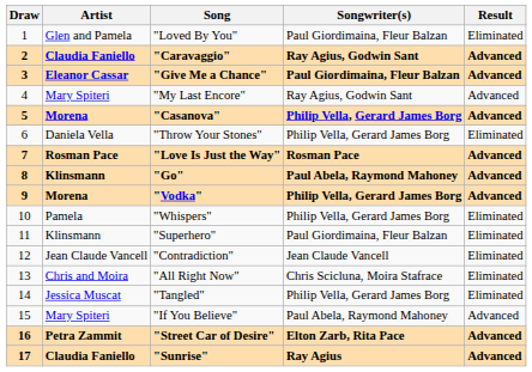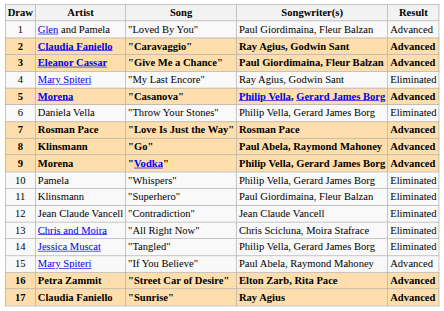 <table class="sortable wikitable" style="margin: 1em auto 1em auto; text-align:center">
 <tr>
 <th>Draw</th>
 <th>Artist</th>
 <th>Song</th>
 <th>Songwriter(s)</th>
 <th>Result</th>
 </tr>
 <tr>
 <td>1</td>
 <td align="left"><a href='#'>Glen</a> and Pamela</td>
 <td align="left">"Loved By You"</td>
 <td align="left">Paul Giordimaina, Fleur Balzan</td>
-<td align="left">Eliminated</td>
+<td align="left">Advanced</td>
 </tr>
 <tr style="font-weight:bold; background:#FFDEAD;">
 <td>2</td>
 <td align="left"><a href='#'>Claudia Faniello</a></td>
 <td align="left">"Caravaggio"</td>
 <td align="left">Ray Agius, Godwin Sant</td>
 <td align="left">Advanced</td>
 </tr>
 <tr style="font-weight:bold; background:#FFDEAD;">
 <td>3</td>
 <td align="left"><a href='#'>Eleanor Cassar</a></td>
 <td align="left">"Give Me a Chance"</td>
 <td align="left">Paul Giordimaina, Fleur Balzan</td>
 <td align="left">Advanced</td>
 </tr>
 <tr>
 <td>4</td>
 <td align="left"><a href='#'>Mary Spiteri</a></td>
 <td align="left">"My Last Encore"</td>
 <td align="left">Ray Agius, Godwin Sant</td>
-<td align="left">Advanced</td>
+<td align="left">Eliminated</td>
 </tr>
 <tr style="font-weight:bold; background:#FFDEAD;">
 <td>5</td>
 <td align="left"><a href='#'>Morena</a></td>
 <td align="left">"Casanova"</td>
 <td align="left"><a href='#'>Philip Vella</a>, <a href='#'>Gerard James Borg</a></td>
 <td align="left">Advanced</td>
 </tr>
 <tr>
 <td>6</td>
 <td align="left">Daniela Vella</td>
 <td align="left">"Throw Your Stones"</td>
 <td align="left">Philip Vella, Gerard James Borg</td>
 <td align="left">Eliminated</td>
 </tr>
 <tr style="font-weight:bold; background:#FFDEAD;">
 <td>7</td>
 <td align="left">Rosman Pace</td>
 <td align="left">"Love Is Just the Way"</td>
 <td align="left">Rosman Pace</td>
 <td align="left">Advanced</td>
 </tr>
 <tr style="font-weight:bold; background:#FFDEAD;">
 <td>8</td>
 <td align="left">Klinsmann</td>
 <td align="left">"Go"</td>
 <td align="left">Paul Abela, Raymond Mahoney</td>
 <td align="left">Advanced</td>
 </tr>
 <tr style="font-weight:bold; background:#FFDEAD;">
 <td>9</td>
 <td align="left">Morena</td>
 <td align="left">"<a href='#'>Vodka</a>"</td>
 <td align="left">Philip Vella, Gerard James Borg</td>
 <td align="left">Advanced</td>
 </tr>
 <tr>
 <td>10</td>
 <td align="left">Pamela</td>
 <td align="left">"Whispers"</td>
 <td align="left">Philip Vella, Gerard James Borg</td>
 <td align="left">Eliminated</td>
 </tr>
 <tr>
 <td>11</td>
 <td align="left">Klinsmann</td>
 <td align="left">"Superhero"</td>
 <td align="left">Paul Giordimaina, Fleur Balzan</td>
 <td align="left">Eliminated</td>
 </tr>
 <tr>
 <td>12</td>
 <td align="left">Jean Claude Vancell</td>
 <td align="left">"Contradiction"</td>
 <td align="left">Jean Claude Vancell</td>
 <td align="left">Eliminated</td>
 </tr>
 <tr>
 <td>13</td>
 <td align="left"><a href='#'>Chris and Moira</a></td>
 <td align="left">"All Right Now"</td>
 <td align="left">Chris Scicluna, Moira Stafrace</td>
 <td align="left">Eliminated</td>
 </tr>
 <tr>
 <td>14</td>
 <td align="left"><a href='#'>Jessica Muscat</a></td>
 <td align="left">"Tangled"</td>
 <td align="left">Philip Vella, Gerard James Borg</td>
 <td align="left">Eliminated</td>
 </tr>
 <tr>
 <td>15</td>
 <td align="left"><a href='#'>Mary Spiteri</a></td>
 <td align="left">"If You Believe"</td>
 <td align="left">Paul Abela, Raymond Mahoney</td>
 <td align="left">Advanced</td>
 </tr>
 <tr style="font-weight:bold; background:#FFDEAD;">
 <td>16</td>
 <td align="left">Petra Zammit</td>
 <td align="left">"Street Car of Desire"</td>
 <td align="left">Elton Zarb, Rita Pace</td>
 <td align="left">Advanced</td>
 </tr>
 <tr style="font-weight:bold; background:#FFDEAD;">
 <td>17</td>
 <td align="left">Claudia Faniello</td>
 <td align="left">"Sunrise"</td>
 <td align="left">Ray Agius</td>
 <td align="left">Advanced</td>
 </tr>
 </table>
